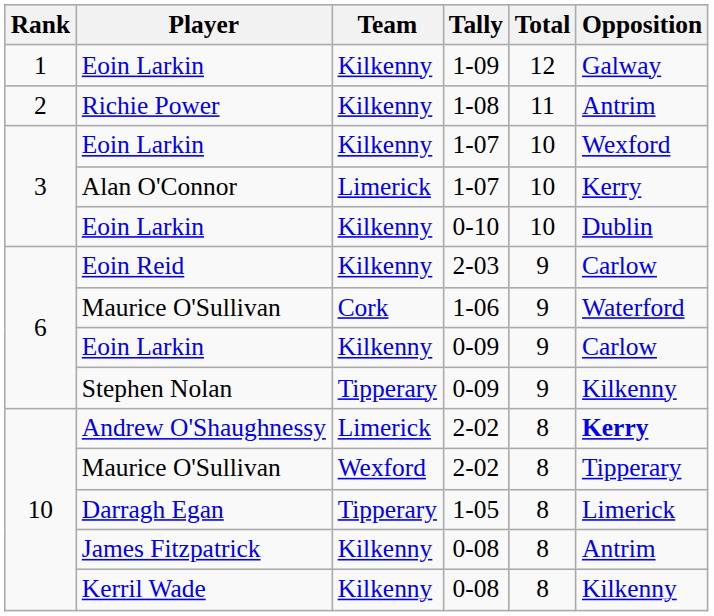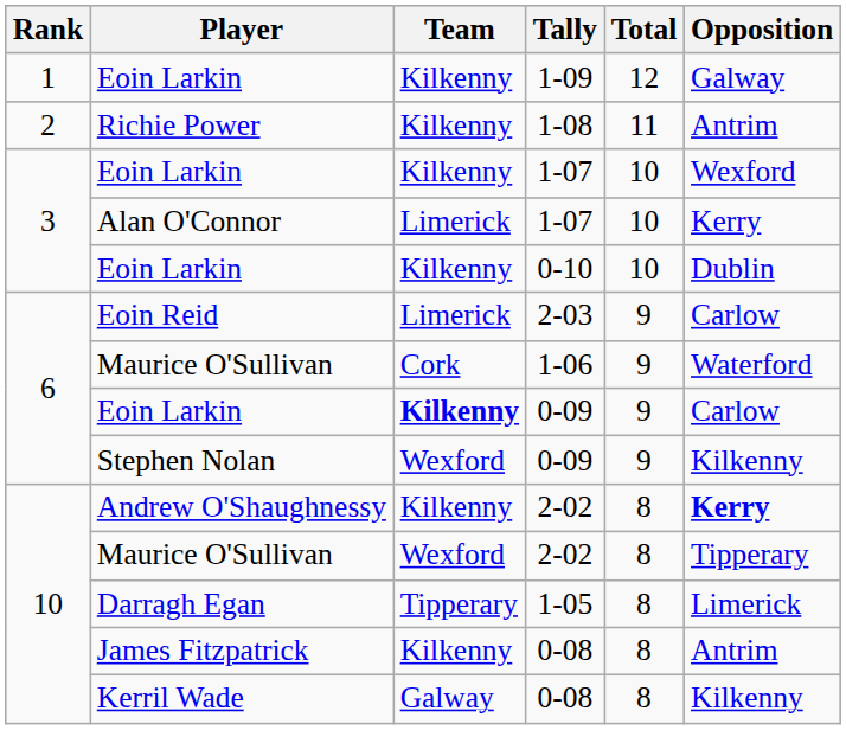 <table class="wikitable">
 <tr>
 <th>Rank</th>
 <th>Player</th>
 <th>Team</th>
 <th>Tally</th>
 <th>Total</th>
 <th>Opposition</th>
 </tr>
 <tr>
 <td rowspan=1 align=center>1</td>
 <td><a href='#'>Eoin Larkin</a></td>
 <td><a href='#'>Kilkenny</a></td>
 <td align=center>1-09</td>
 <td align=center>12</td>
 <td><a href='#'>Galway</a></td>
 </tr>
 <tr>
 <td rowspan=1 align=center>2</td>
 <td><a href='#'>Richie Power</a></td>
 <td><a href='#'>Kilkenny</a></td>
 <td align=center>1-08</td>
 <td align=center>11</td>
 <td><a href='#'>Antrim</a></td>
 </tr>
 <tr>
 <td rowspan=3 align=center>3</td>
 <td><a href='#'>Eoin Larkin</a></td>
 <td><a href='#'>Kilkenny</a></td>
 <td align=center>1-07</td>
 <td align=center>10</td>
 <td><a href='#'>Wexford</a></td>
 </tr>
 <tr>
 <td>Alan O'Connor</td>
 <td><a href='#'>Limerick</a></td>
 <td align=center>1-07</td>
 <td align=center>10</td>
 <td><a href='#'>Kerry</a></td>
 </tr>
 <tr>
 <td><a href='#'>Eoin Larkin</a></td>
 <td><a href='#'>Kilkenny</a></td>
 <td align=center>0-10</td>
 <td align=center>10</td>
 <td><a href='#'>Dublin</a></td>
 </tr>
 <tr>
 <td rowspan=4 align=center>6</td>
 <td><a href='#'>Eoin Reid</a></td>
-<td><a href='#'>Kilkenny</a></td>
+<td><a href='#'>Limerick</a></td>
 <td align=center>2-03</td>
 <td align=center>9</td>
 <td><a href='#'>Carlow</a></td>
 </tr>
 <tr>
 <td>Maurice O'Sullivan</td>
 <td><a href='#'>Cork</a></td>
 <td align=center>1-06</td>
 <td align=center>9</td>
 <td><a href='#'>Waterford</a></td>
 </tr>
 <tr>
 <td><a href='#'>Eoin Larkin</a></td>
-<td><a href='#'>Kilkenny</a></td>
+<td><strong><a href='#'>Kilkenny</a></strong></td>
 <td align=center>0-09</td>
 <td align=center>9</td>
 <td><a href='#'>Carlow</a></td>
 </tr>
 <tr>
 <td>Stephen Nolan</td>
-<td><a href='#'>Tipperary</a></td>
+<td><a href='#'>Wexford</a></td>
 <td align=center>0-09</td>
 <td align=center>9</td>
 <td><a href='#'>Kilkenny</a></td>
 </tr>
 <tr>
 <td rowspan=5 align=center>10</td>
 <td><a href='#'>Andrew O'Shaughnessy</a></td>
-<td><a href='#'>Limerick</a></td>
+<td><a href='#'>Kilkenny</a></td>
 <td align=center>2-02</td>
 <td align=center>8</td>
 <td><strong><a href='#'>Kerry</a></strong></td>
 </tr>
 <tr>
 <td>Maurice O'Sullivan</td>
 <td><a href='#'>Wexford</a></td>
 <td align=center>2-02</td>
 <td align=center>8</td>
 <td><a href='#'>Tipperary</a></td>
 </tr>
 <tr>
 <td><a href='#'>Darragh Egan</a></td>
 <td><a href='#'>Tipperary</a></td>
 <td align=center>1-05</td>
 <td align=center>8</td>
 <td><a href='#'>Limerick</a></td>
 </tr>
 <tr>
 <td><a href='#'>James Fitzpatrick</a></td>
 <td><a href='#'>Kilkenny</a></td>
 <td align=center>0-08</td>
 <td align=center>8</td>
 <td><a href='#'>Antrim</a></td>
 </tr>
 <tr>
 <td><a href='#'>Kerril Wade</a></td>
-<td><a href='#'>Kilkenny</a></td>
+<td><a href='#'>Galway</a></td>
 <td align=center>0-08</td>
 <td align=center>8</td>
 <td><a href='#'>Kilkenny</a></td>
 </tr>
 </table>
